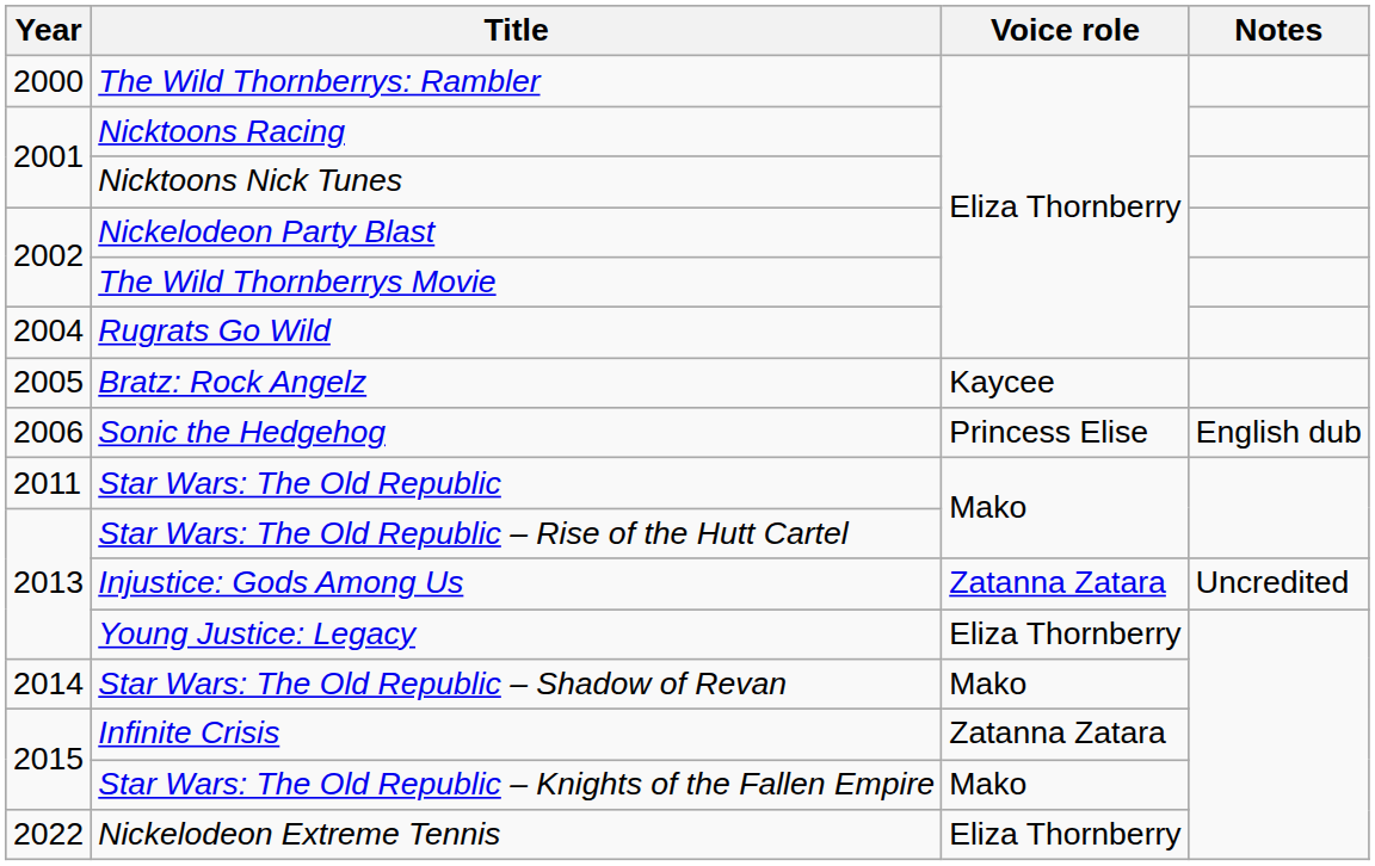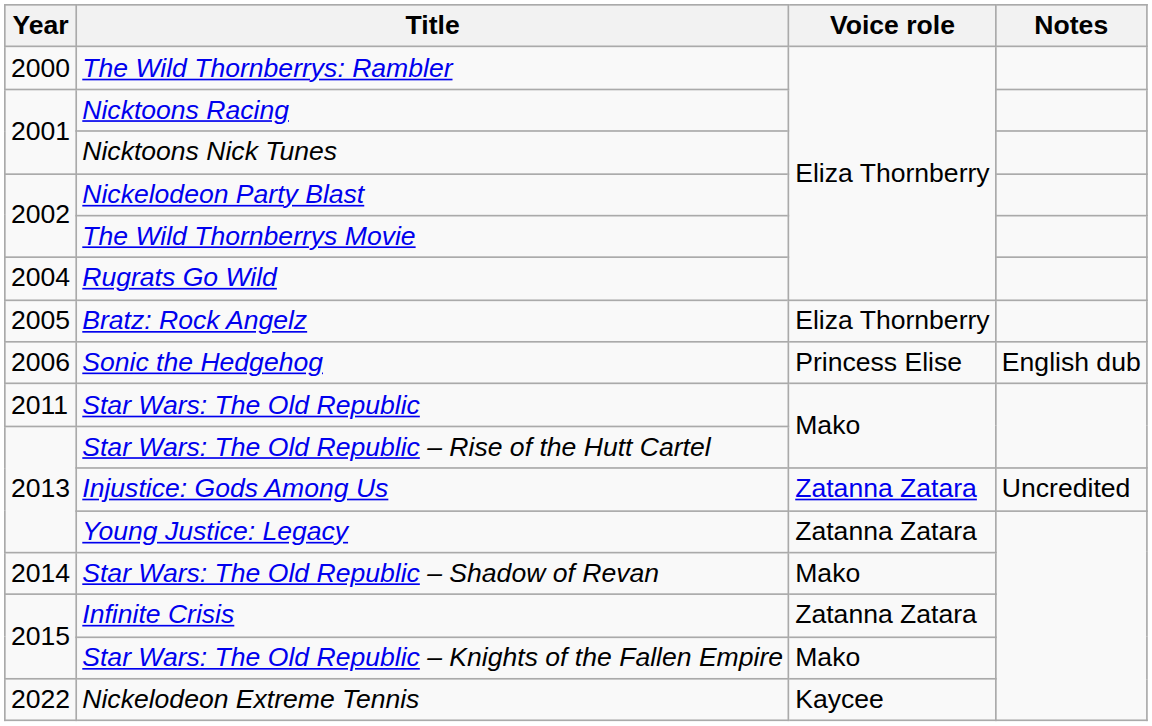 <table class="wikitable sortable">
 <tr>
 <th>Year</th>
 <th>Title</th>
 <th>Voice role</th>
 <th>Notes</th>
 </tr>
 <tr>
 <td>2000</td>
 <td><em><a href='#'>The Wild Thornberrys: Rambler</a></em></td>
 <td rowspan="6">Eliza Thornberry</td>
 <td></td>
 </tr>
 <tr>
 <td rowspan="2">2001</td>
 <td><em><a href='#'>Nicktoons Racing</a></em></td>
 <td></td>
 </tr>
 <tr>
 <td><em>Nicktoons Nick Tunes</em></td>
 <td></td>
 </tr>
 <tr>
 <td rowspan="2">2002</td>
 <td><em><a href='#'>Nickelodeon Party Blast</a></em></td>
 <td></td>
 </tr>
 <tr>
 <td><em><a href='#'>The Wild Thornberrys Movie</a></em></td>
 <td></td>
 </tr>
 <tr>
 <td>2004</td>
 <td><em><a href='#'>Rugrats Go Wild</a></em></td>
 <td></td>
 </tr>
 <tr>
 <td>2005</td>
 <td><em><a href='#'>Bratz: Rock Angelz</a></em></td>
-<td>Kaycee</td>
+<td>Eliza Thornberry</td>
 <td></td>
 </tr>
 <tr>
 <td>2006</td>
 <td><em><a href='#'>Sonic the Hedgehog</a></em></td>
 <td>Princess Elise</td>
 <td>English dub</td>
 </tr>
 <tr>
 <td>2011</td>
 <td><em><a href='#'>Star Wars: The Old Republic</a></em></td>
 <td rowspan="2">Mako</td>
 <td rowspan="2"></td>
 </tr>
 <tr>
 <td rowspan="3">2013</td>
 <td><em><a href='#'>Star Wars: The Old Republic</a> – Rise of the Hutt Cartel</em></td>
 </tr>
 <tr>
 <td><em><a href='#'>Injustice: Gods Among Us</a></em></td>
 <td><a href='#'>Zatanna Zatara</a></td>
 <td>Uncredited</td>
 </tr>
 <tr>
 <td><em><a href='#'>Young Justice: Legacy</a></em></td>
-<td>Eliza Thornberry</td>
+<td>Zatanna Zatara</td>
 <td rowspan="5"></td>
 </tr>
 <tr>
 <td>2014</td>
 <td><em><a href='#'>Star Wars: The Old Republic</a> – Shadow of Revan</em></td>
 <td>Mako</td>
 </tr>
 <tr>
 <td rowspan="2">2015</td>
 <td><em><a href='#'>Infinite Crisis</a></em></td>
 <td>Zatanna Zatara</td>
 </tr>
 <tr>
 <td><em><a href='#'>Star Wars: The Old Republic</a> – Knights of the Fallen Empire</em></td>
 <td>Mako</td>
 </tr>
 <tr>
 <td>2022</td>
 <td><em>Nickelodeon Extreme Tennis</em></td>
-<td>Eliza Thornberry</td>
+<td>Kaycee</td>
 </tr>
 </table>
